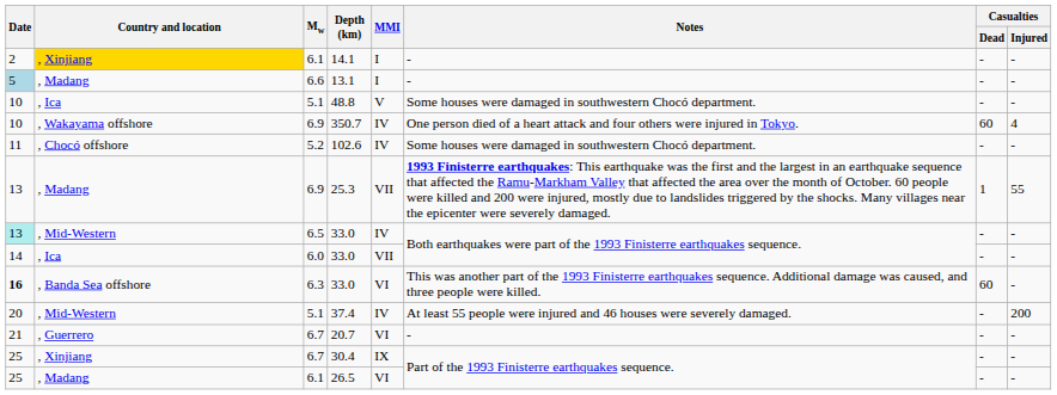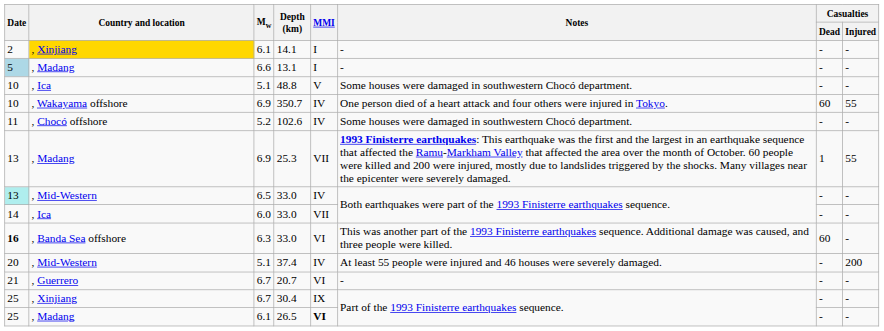 <table class="wikitable sortable" style="border:1px black; margin-left:1em;">
 <tr>
 <th rowspan="2"><small>Date</small></th>
 <th rowspan="2" style="width: 310px"><small>Country and location</small></th>
 <th rowspan="2"><small>M<sub>w</sub></small></th>
 <th rowspan="2"><small>Depth (km)</small></th>
 <th rowspan="2"><small><a href='#'>MMI</a></small></th>
 <th rowspan="2" class="unsortable"><small>Notes</small></th>
 <th colspan="2"><small>Casualties</small></th>
 </tr>
 <tr>
 <th><small>Dead</small></th>
 <th><small>Injured</small></th>
 </tr>
 <tr>
 <td>2</td>
 <td style="background: gold;">, <a href='#'>Xinjiang</a></td>
 <td>6.1</td>
 <td>14.1</td>
 <td>I</td>
 <td>-</td>
 <td>-</td>
 <td>-</td>
 </tr>
 <tr>
 <td style="background: lightblue;">5</td>
 <td>, <a href='#'>Madang</a></td>
 <td>6.6</td>
 <td>13.1</td>
 <td>I</td>
 <td>-</td>
 <td>-</td>
 <td>-</td>
 </tr>
 <tr>
 <td>10</td>
 <td>, <a href='#'>Ica</a></td>
 <td>5.1</td>
 <td>48.8</td>
 <td>V</td>
 <td>Some houses were damaged in southwestern Chocó department.</td>
 <td>-</td>
 <td>-</td>
 </tr>
 <tr>
 <td>10</td>
 <td>, <a href='#'>Wakayama</a> offshore</td>
 <td>6.9</td>
 <td>350.7</td>
 <td>IV</td>
 <td>One person died of a heart attack and four others were injured in <a href='#'>Tokyo</a>.</td>
 <td>60</td>
-<td>4</td>
+<td>55</td>
 </tr>
 <tr>
 <td>11</td>
 <td>, <a href='#'>Chocó</a> offshore</td>
 <td>5.2</td>
 <td>102.6</td>
 <td>IV</td>
 <td>Some houses were damaged in southwestern Chocó department.</td>
 <td>-</td>
 <td>-</td>
 </tr>
 <tr>
 <td>13</td>
 <td>, <a href='#'>Madang</a></td>
 <td>6.9</td>
 <td>25.3</td>
 <td>VII</td>
 <td><strong><a href='#'>1993 Finisterre earthquakes</a></strong>: This earthquake was the first and the largest in an earthquake sequence that affected the <a href='#'>Ramu</a>-<a href='#'>Markham Valley</a> that affected the area over the month of October. 60 people were killed and 200 were injured, mostly due to landslides triggered by the shocks. Many villages near the epicenter were severely damaged.</td>
 <td>1</td>
 <td>55</td>
 </tr>
 <tr>
 <td style="background: paleturquoise;">13</td>
 <td>, <a href='#'>Mid-Western</a></td>
 <td>6.5</td>
 <td>33.0</td>
 <td>IV</td>
 <td rowspan="2">Both earthquakes were part of the <a href='#'>1993 Finisterre earthquakes</a> sequence.</td>
 <td>-</td>
 <td>-</td>
 </tr>
 <tr>
 <td>14</td>
 <td>, <a href='#'>Ica</a></td>
 <td>6.0</td>
 <td>33.0</td>
 <td>VII</td>
 <td>-</td>
 <td>-</td>
 </tr>
 <tr>
 <td><strong>16</strong></td>
 <td>, <a href='#'>Banda Sea</a> offshore</td>
 <td>6.3</td>
 <td>33.0</td>
 <td>VI</td>
 <td>This was another part of the <a href='#'>1993 Finisterre earthquakes</a> sequence. Additional damage was caused, and three people were killed.</td>
 <td>60</td>
 <td>-</td>
 </tr>
 <tr>
 <td>20</td>
 <td>, <a href='#'>Mid-Western</a></td>
 <td>5.1</td>
 <td>37.4</td>
 <td>IV</td>
 <td>At least 55 people were injured and 46 houses were severely damaged.</td>
 <td>-</td>
 <td>200</td>
 </tr>
 <tr>
 <td>21</td>
 <td>, <a href='#'>Guerrero</a></td>
 <td>6.7</td>
 <td>20.7</td>
 <td>VI</td>
 <td>-</td>
 <td>-</td>
 <td>-</td>
 </tr>
 <tr>
 <td>25</td>
 <td>, <a href='#'>Xinjiang</a></td>
 <td>6.7</td>
 <td>30.4</td>
 <td>IX</td>
 <td rowspan="2">Part of the <a href='#'>1993 Finisterre earthquakes</a> sequence.</td>
 <td>-</td>
 <td>-</td>
 </tr>
 <tr>
 <td>25</td>
 <td>, <a href='#'>Madang</a></td>
 <td>6.1</td>
 <td>26.5</td>
-<td>VI</td>
+<td><strong>VI</strong></td>
 <td>-</td>
 <td>-</td>
 </tr>
 </table>
